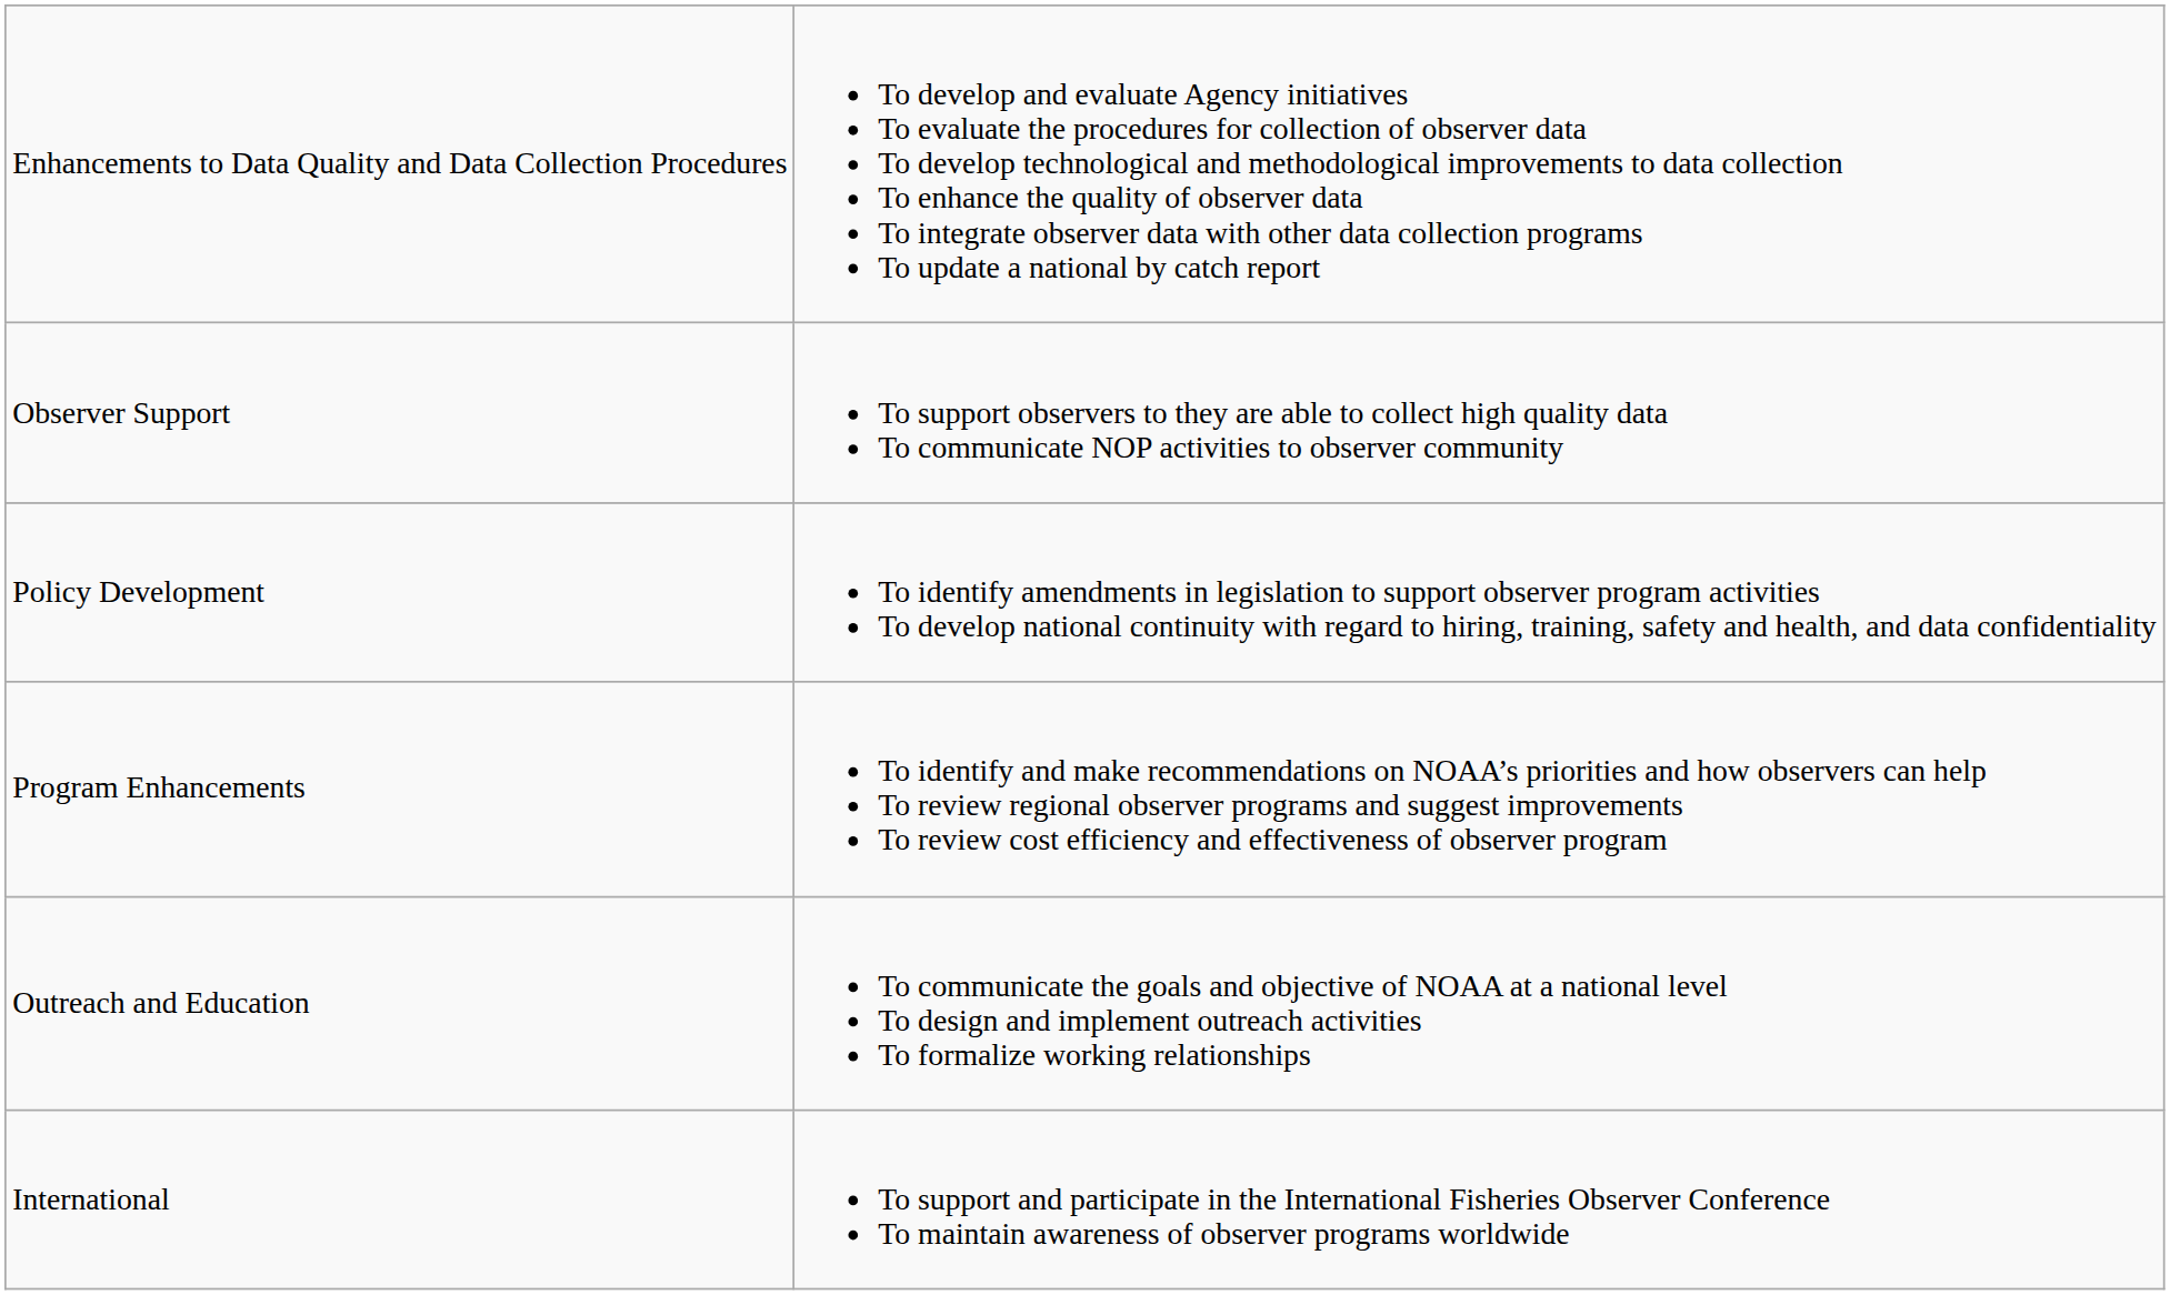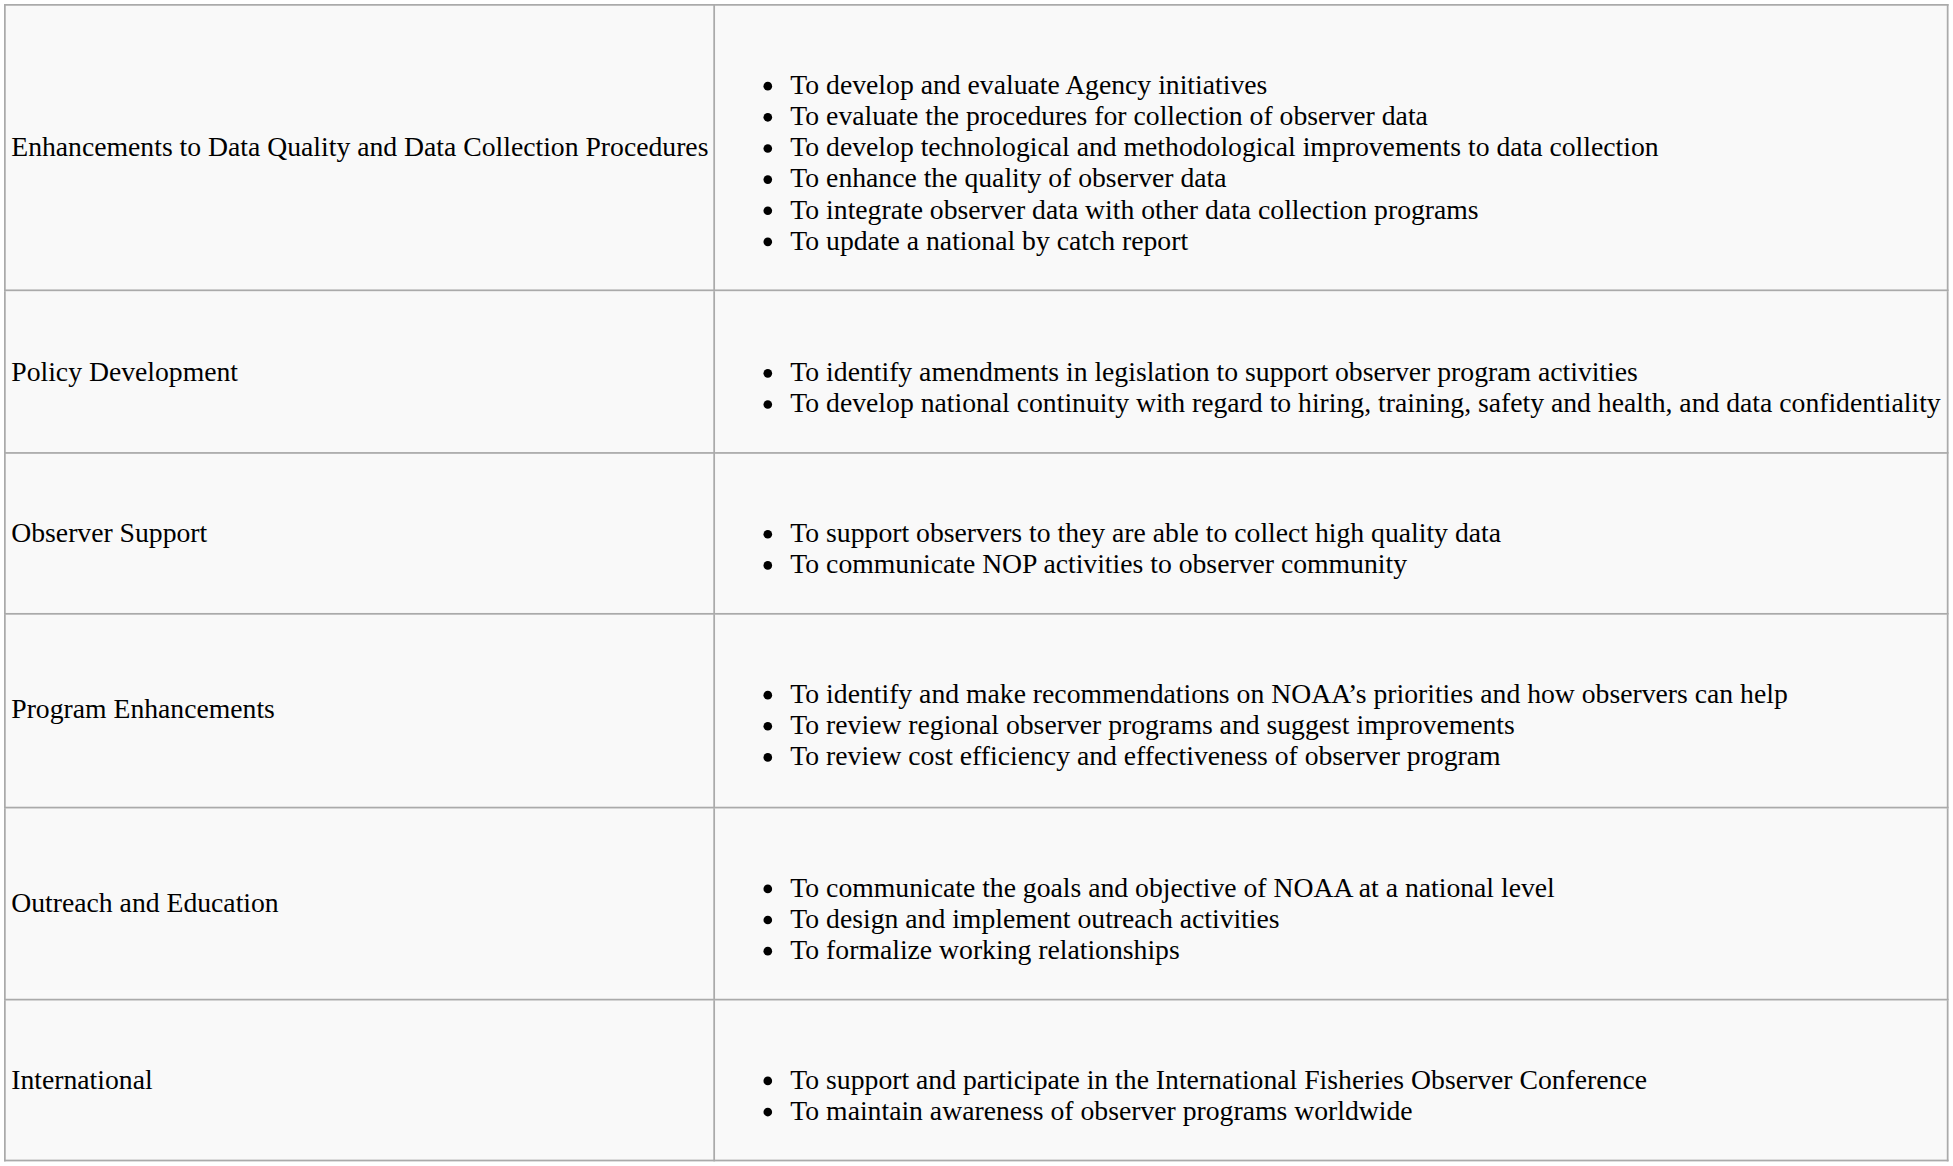 <table class="wikitable">
 <tr>
 <td>Enhancements to Data Quality and Data Collection Procedures</td>
 <td><br><ul><li>To develop and evaluate Agency initiatives</li><li>To evaluate the procedures for collection of observer data</li><li>To develop technological and methodological improvements to data collection</li><li>To enhance the quality of observer data</li><li>To integrate observer data with other data collection programs</li><li>To update a national by catch report</li></ul></td>
 </tr>
 <tr>
+<td>Policy Development</td>
+<td><br><ul><li>To identify amendments in legislation to support observer program activities</li><li>To develop national continuity with regard to hiring, training, safety and health, and data confidentiality</li></ul></td>
+</tr>
+<tr>
 <td>Observer Support</td>
 <td><br><ul><li>To support observers to they are able to collect high quality data</li><li>To communicate NOP activities to observer community</li></ul></td>
-</tr>
-<tr>
-<td>Policy Development</td>
-<td><br><ul><li>To identify amendments in legislation to support observer program activities</li><li>To develop national continuity with regard to hiring, training, safety and health, and data confidentiality</li></ul></td>
 </tr>
 <tr>
 <td>Program Enhancements</td>
 <td><br><ul><li>To identify and make recommendations on NOAA’s priorities and how observers can help</li><li>To review regional observer programs and suggest improvements</li><li>To review cost efficiency and effectiveness of observer program</li></ul></td>
 </tr>
 <tr>
 <td>Outreach and Education</td>
 <td><br><ul><li>To communicate the goals and objective of NOAA at a national level</li><li>To design and implement outreach activities</li><li>To formalize working relationships</li></ul></td>
 </tr>
 <tr>
 <td>International</td>
 <td><br><ul><li>To support and participate in the International Fisheries Observer Conference</li><li>To maintain awareness of observer programs worldwide</li></ul></td>
 </tr>
 </table>
